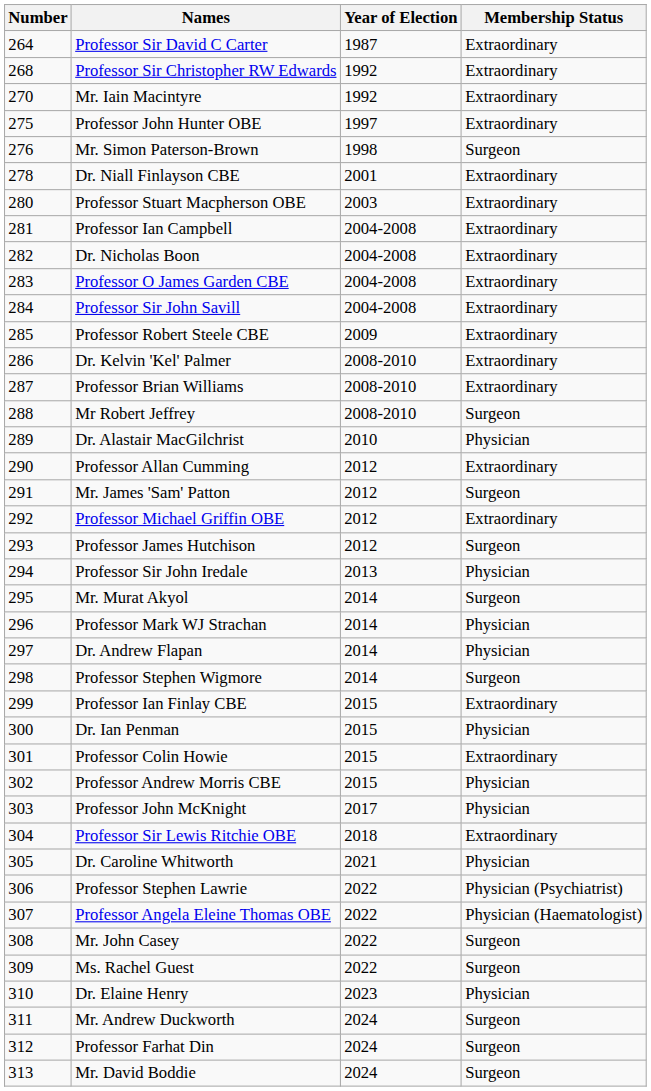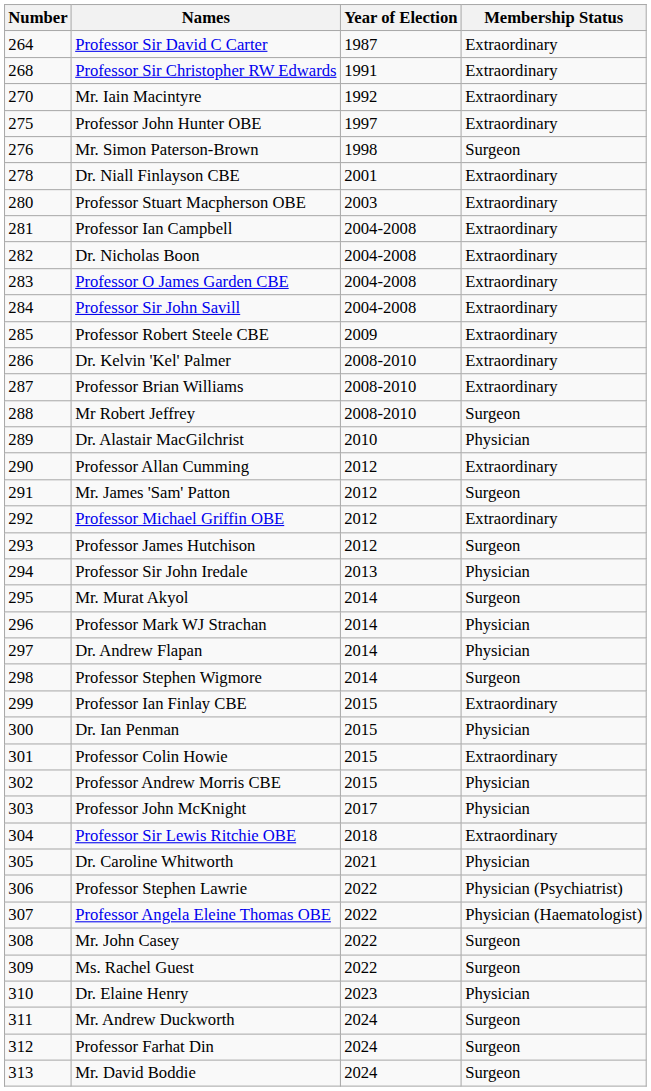 <table class="wikitable">
 <tr>
 <th>Number</th>
 <th>Names</th>
 <th>Year of Election</th>
 <th>Membership Status</th>
 </tr>
 <tr>
 <td>264</td>
 <td><a href='#'>Professor Sir David C Carter</a></td>
 <td>1987</td>
 <td>Extraordinary</td>
 </tr>
 <tr>
 <td>268</td>
 <td><a href='#'>Professor Sir Christopher RW Edwards</a></td>
-<td>1992</td>
+<td>1991</td>
 <td>Extraordinary</td>
 </tr>
 <tr>
 <td>270</td>
 <td>Mr. Iain Macintyre</td>
 <td>1992</td>
 <td>Extraordinary</td>
 </tr>
 <tr>
 <td>275</td>
 <td>Professor John Hunter OBE</td>
 <td>1997</td>
 <td>Extraordinary</td>
 </tr>
 <tr>
 <td>276</td>
 <td>Mr. Simon Paterson-Brown</td>
 <td>1998</td>
 <td>Surgeon</td>
 </tr>
 <tr>
 <td>278</td>
 <td>Dr. Niall Finlayson CBE</td>
 <td>2001</td>
 <td>Extraordinary</td>
 </tr>
 <tr>
 <td>280</td>
 <td>Professor Stuart Macpherson OBE</td>
 <td>2003</td>
 <td>Extraordinary</td>
 </tr>
 <tr>
 <td>281</td>
 <td>Professor Ian Campbell</td>
 <td>2004-2008</td>
 <td>Extraordinary</td>
 </tr>
 <tr>
 <td>282</td>
 <td>Dr. Nicholas Boon</td>
 <td>2004-2008</td>
 <td>Extraordinary</td>
 </tr>
 <tr>
 <td>283</td>
 <td><a href='#'>Professor O James Garden CBE</a></td>
 <td>2004-2008</td>
 <td>Extraordinary</td>
 </tr>
 <tr>
 <td>284</td>
 <td><a href='#'>Professor Sir John Savill</a></td>
 <td>2004-2008</td>
 <td>Extraordinary</td>
 </tr>
 <tr>
 <td>285</td>
 <td>Professor Robert Steele CBE</td>
 <td>2009</td>
 <td>Extraordinary</td>
 </tr>
 <tr>
 <td>286</td>
 <td>Dr. Kelvin 'Kel' Palmer</td>
 <td>2008-2010</td>
 <td>Extraordinary</td>
 </tr>
 <tr>
 <td>287</td>
 <td>Professor Brian Williams</td>
 <td>2008-2010</td>
 <td>Extraordinary</td>
 </tr>
 <tr>
 <td>288</td>
 <td>Mr Robert Jeffrey</td>
 <td>2008-2010</td>
 <td>Surgeon</td>
 </tr>
 <tr>
 <td>289</td>
 <td>Dr. Alastair MacGilchrist</td>
 <td>2010</td>
 <td>Physician</td>
 </tr>
 <tr>
 <td>290</td>
 <td>Professor Allan Cumming</td>
 <td>2012</td>
 <td>Extraordinary</td>
 </tr>
 <tr>
 <td>291</td>
 <td>Mr. James 'Sam' Patton</td>
 <td>2012</td>
 <td>Surgeon</td>
 </tr>
 <tr>
 <td>292</td>
 <td><a href='#'>Professor Michael Griffin OBE</a></td>
 <td>2012</td>
 <td>Extraordinary</td>
 </tr>
 <tr>
 <td>293</td>
 <td>Professor James Hutchison</td>
 <td>2012</td>
 <td>Surgeon</td>
 </tr>
 <tr>
 <td>294</td>
 <td>Professor Sir John Iredale</td>
 <td>2013</td>
 <td>Physician</td>
 </tr>
 <tr>
 <td>295</td>
 <td>Mr. Murat Akyol</td>
 <td>2014</td>
 <td>Surgeon</td>
 </tr>
 <tr>
 <td>296</td>
 <td>Professor Mark WJ Strachan</td>
 <td>2014</td>
 <td>Physician</td>
 </tr>
 <tr>
 <td>297</td>
 <td>Dr. Andrew Flapan</td>
 <td>2014</td>
 <td>Physician</td>
 </tr>
 <tr>
 <td>298</td>
 <td>Professor Stephen Wigmore</td>
 <td>2014</td>
 <td>Surgeon</td>
 </tr>
 <tr>
 <td>299</td>
 <td>Professor Ian Finlay CBE</td>
 <td>2015</td>
 <td>Extraordinary</td>
 </tr>
 <tr>
 <td>300</td>
 <td>Dr. Ian Penman</td>
 <td>2015</td>
 <td>Physician</td>
 </tr>
 <tr>
 <td>301</td>
 <td>Professor Colin  Howie</td>
 <td>2015</td>
 <td>Extraordinary</td>
 </tr>
 <tr>
 <td>302</td>
 <td>Professor Andrew Morris CBE</td>
 <td>2015</td>
 <td>Physician</td>
 </tr>
 <tr>
 <td>303</td>
 <td>Professor John McKnight</td>
 <td>2017</td>
 <td>Physician</td>
 </tr>
 <tr>
 <td>304</td>
 <td><a href='#'>Professor Sir Lewis Ritchie OBE</a></td>
 <td>2018</td>
 <td>Extraordinary</td>
 </tr>
 <tr>
 <td>305</td>
 <td>Dr. Caroline Whitworth</td>
 <td>2021</td>
 <td>Physician</td>
 </tr>
 <tr>
 <td>306</td>
 <td>Professor Stephen Lawrie</td>
 <td>2022</td>
 <td>Physician (Psychiatrist)</td>
 </tr>
 <tr>
 <td>307</td>
 <td><a href='#'>Professor Angela Eleine Thomas OBE</a></td>
 <td>2022</td>
 <td>Physician (Haematologist)</td>
 </tr>
 <tr>
 <td>308</td>
 <td>Mr. John Casey</td>
 <td>2022</td>
 <td>Surgeon</td>
 </tr>
 <tr>
 <td>309</td>
 <td>Ms. Rachel Guest</td>
 <td>2022</td>
 <td>Surgeon</td>
 </tr>
 <tr>
 <td>310</td>
 <td>Dr. Elaine Henry</td>
 <td>2023</td>
 <td>Physician</td>
 </tr>
 <tr>
 <td>311</td>
 <td>Mr. Andrew Duckworth</td>
 <td>2024</td>
 <td>Surgeon</td>
 </tr>
 <tr>
 <td>312</td>
 <td>Professor Farhat Din</td>
 <td>2024</td>
 <td>Surgeon</td>
 </tr>
 <tr>
 <td>313</td>
 <td>Mr. David Boddie</td>
 <td>2024</td>
 <td>Surgeon</td>
 </tr>
 </table>
